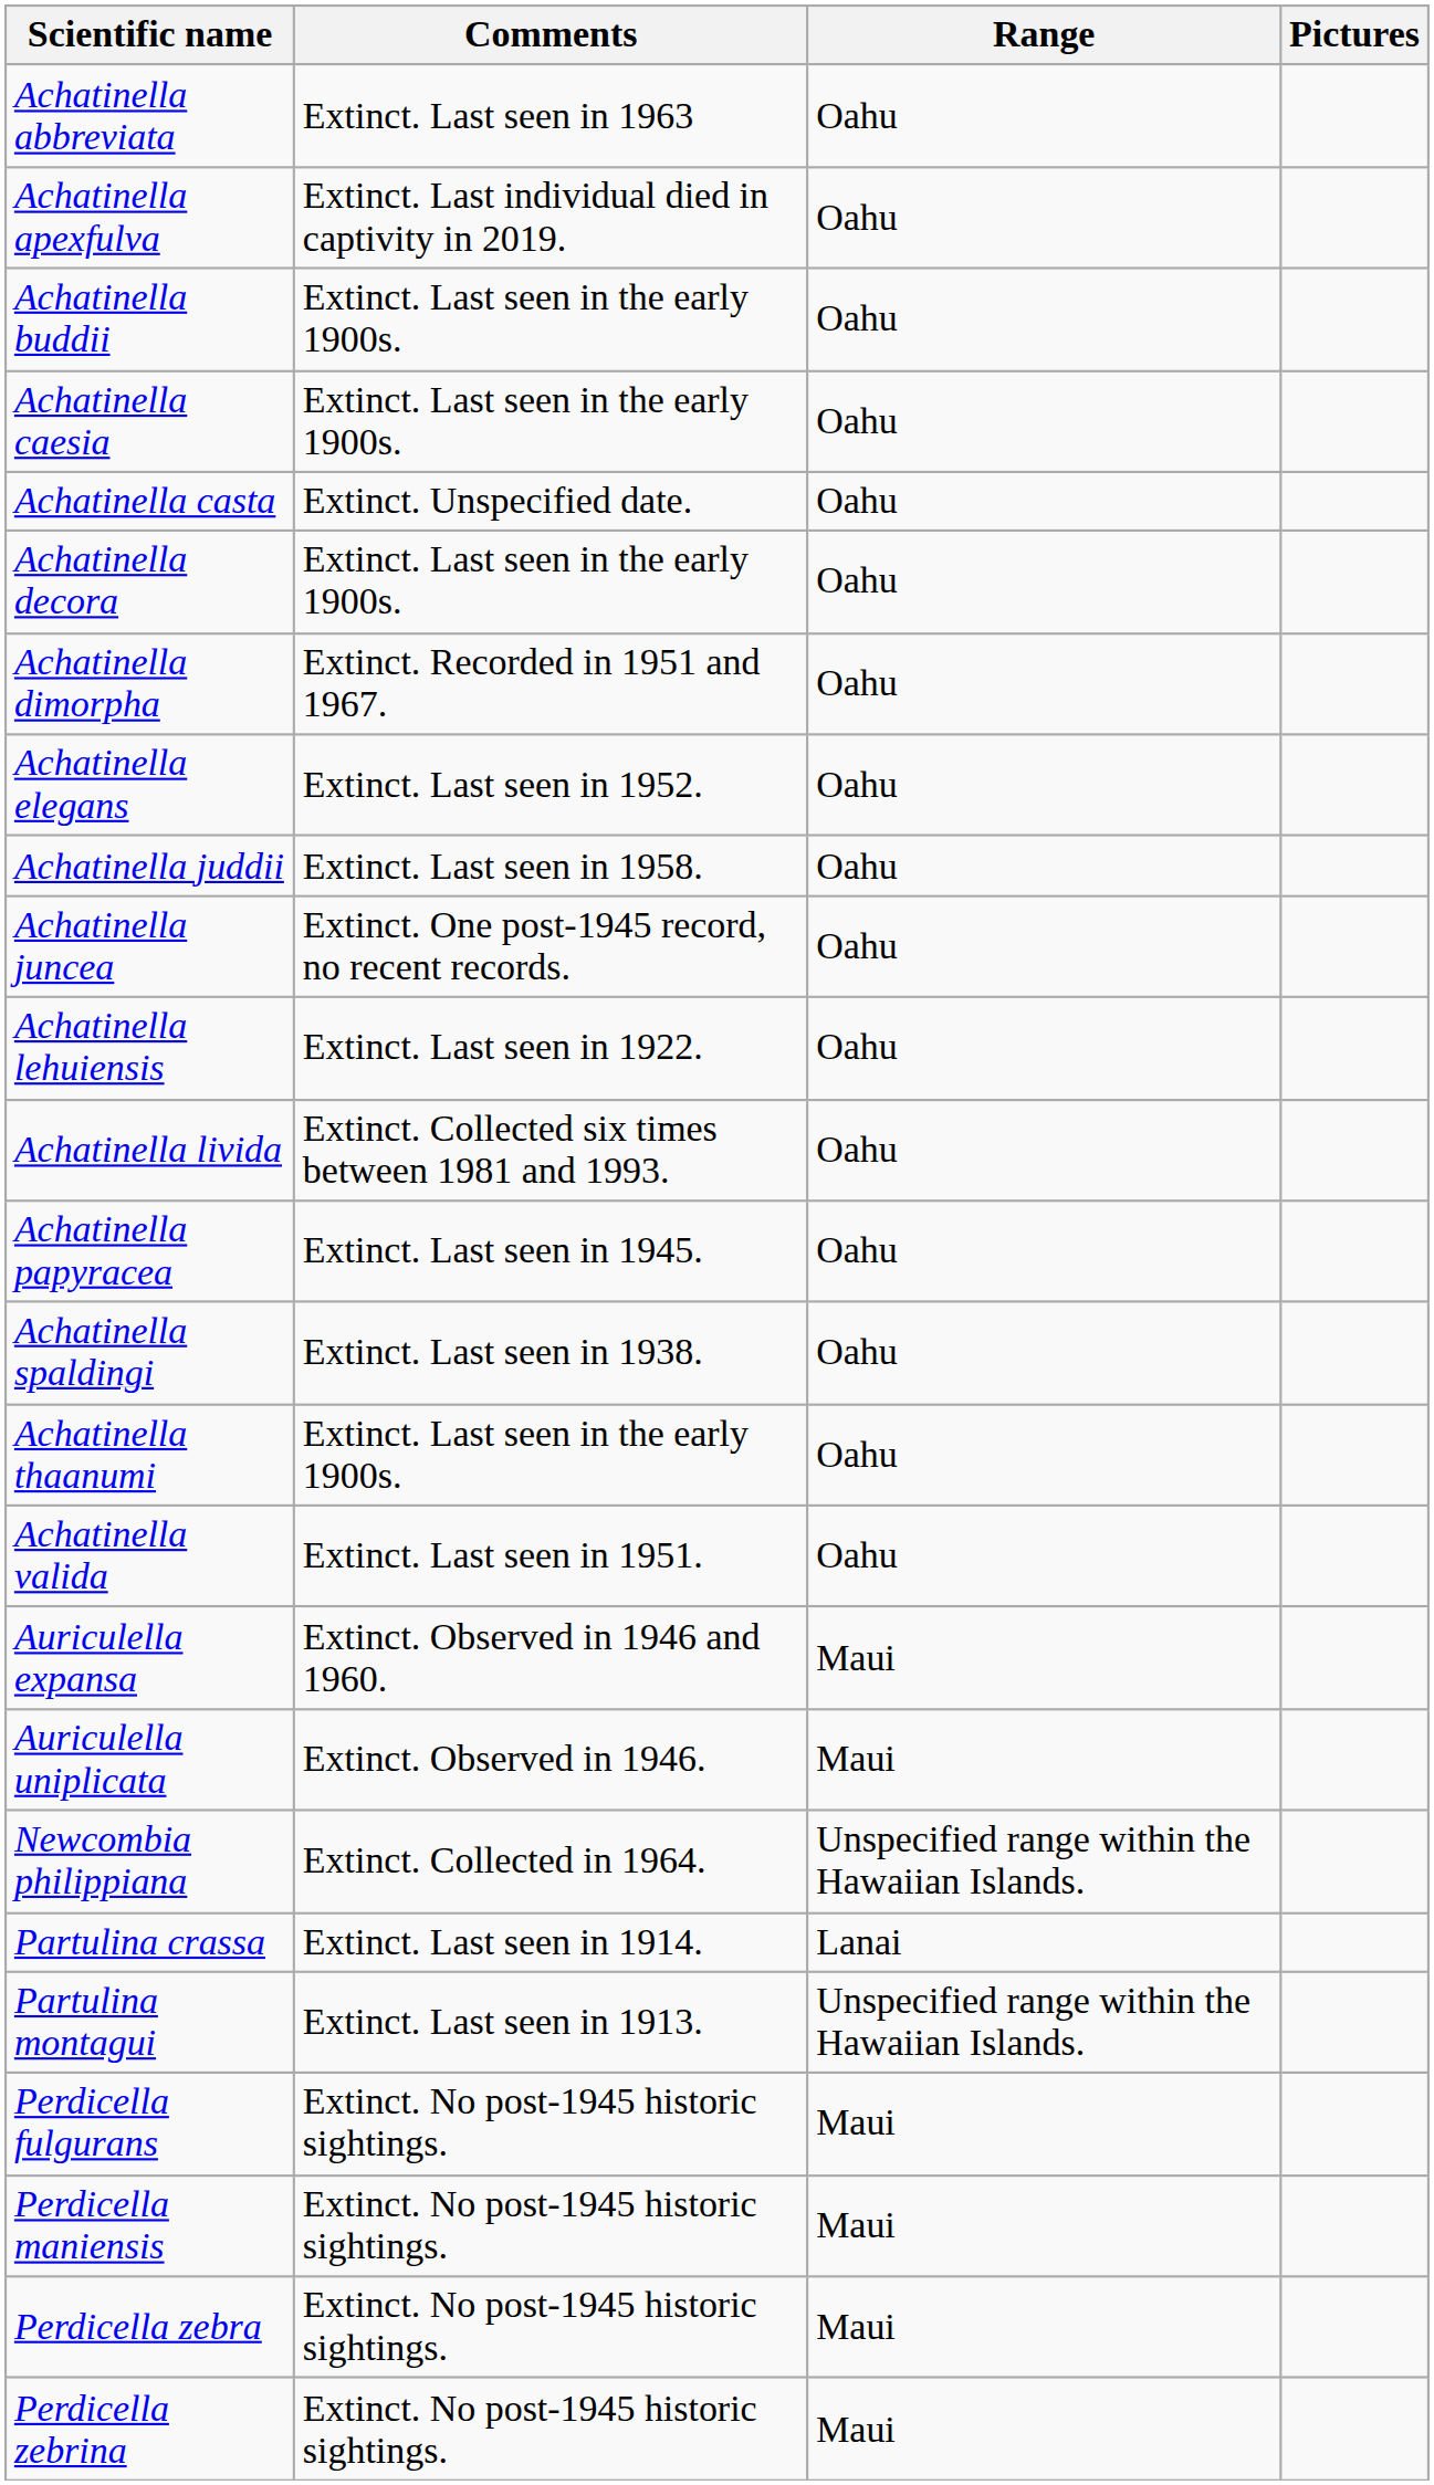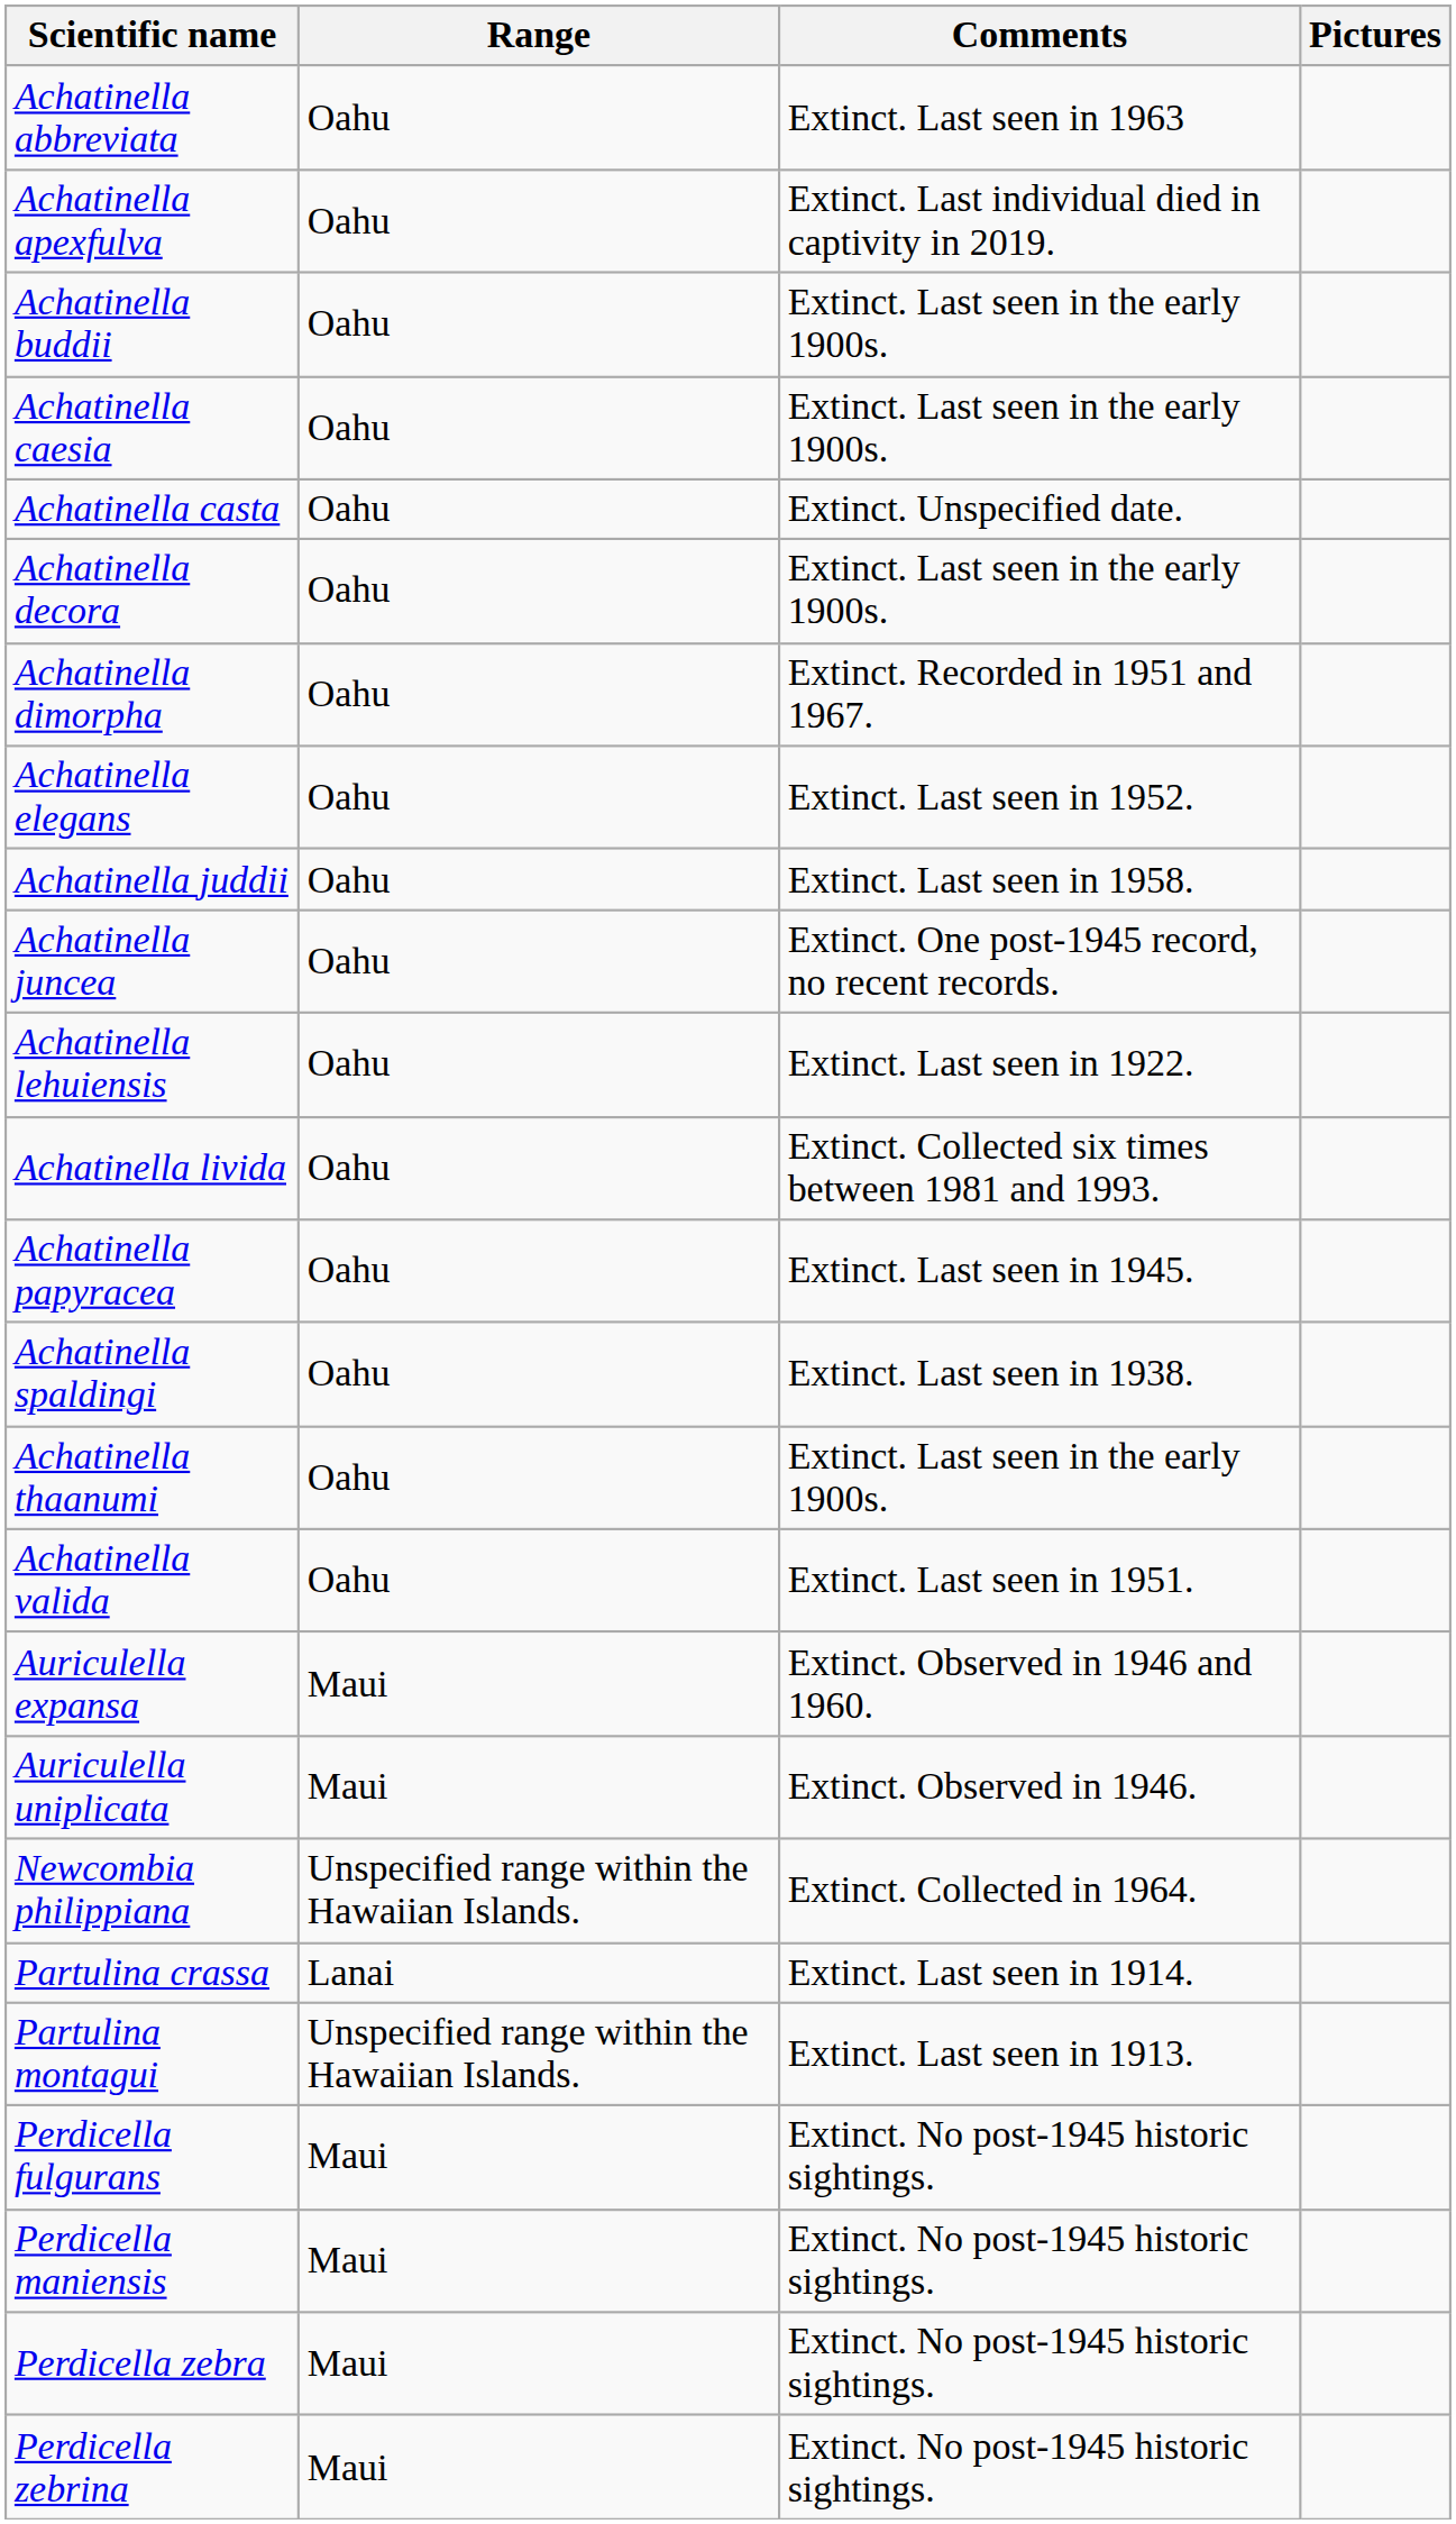 <table class="wikitable">
 <tr>
 <th>Scientific name</th>
+<th>Range</th>
 <th class="unsortable">Comments</th>
-<th>Range</th>
 <th class="unsortable">Pictures</th>
 </tr>
 <tr>
 <td><em><a href='#'>Achatinella abbreviata</a></em></td>
+<td>Oahu</td>
 <td>Extinct. Last seen in 1963</td>
-<td>Oahu</td>
 <td></td>
 </tr>
 <tr>
 <td><em><a href='#'>Achatinella apexfulva</a></em></td>
+<td>Oahu</td>
 <td>Extinct. Last individual died in captivity in 2019.</td>
-<td>Oahu</td>
 <td></td>
 </tr>
 <tr>
 <td><em><a href='#'>Achatinella buddii</a></em></td>
+<td>Oahu</td>
 <td>Extinct. Last seen in the early 1900s.</td>
-<td>Oahu</td>
 <td></td>
 </tr>
 <tr>
 <td><em><a href='#'>Achatinella caesia</a></em></td>
+<td>Oahu</td>
 <td>Extinct. Last seen in the early 1900s.</td>
-<td>Oahu</td>
 <td></td>
 </tr>
 <tr>
 <td><em><a href='#'>Achatinella casta</a></em></td>
+<td>Oahu</td>
 <td>Extinct. Unspecified date.</td>
-<td>Oahu</td>
 <td></td>
 </tr>
 <tr>
 <td><em><a href='#'>Achatinella decora</a></em></td>
+<td>Oahu</td>
 <td>Extinct. Last seen in the early 1900s.</td>
-<td>Oahu</td>
 <td></td>
 </tr>
 <tr>
 <td><em><a href='#'>Achatinella dimorpha</a></em></td>
+<td>Oahu</td>
 <td>Extinct. Recorded in 1951 and 1967.</td>
-<td>Oahu</td>
 <td></td>
 </tr>
 <tr>
 <td><em><a href='#'>Achatinella elegans</a></em></td>
+<td>Oahu</td>
 <td>Extinct. Last seen in 1952.</td>
-<td>Oahu</td>
 <td></td>
 </tr>
 <tr>
 <td><em><a href='#'>Achatinella juddii</a></em></td>
+<td>Oahu</td>
 <td>Extinct. Last seen in 1958.</td>
-<td>Oahu</td>
 <td></td>
 </tr>
 <tr>
 <td><em><a href='#'>Achatinella juncea</a></em></td>
+<td>Oahu</td>
 <td>Extinct. One post-1945 record, no recent records.</td>
-<td>Oahu</td>
 <td></td>
 </tr>
 <tr>
 <td><em><a href='#'>Achatinella lehuiensis</a></em></td>
+<td>Oahu</td>
 <td>Extinct. Last seen in 1922.</td>
-<td>Oahu</td>
 <td></td>
 </tr>
 <tr>
 <td><em><a href='#'>Achatinella livida</a></em></td>
+<td>Oahu</td>
 <td>Extinct. Collected six times between 1981 and 1993.</td>
-<td>Oahu</td>
 <td></td>
 </tr>
 <tr>
 <td><em><a href='#'>Achatinella papyracea</a></em></td>
+<td>Oahu</td>
 <td>Extinct. Last seen in 1945.</td>
-<td>Oahu</td>
 <td></td>
 </tr>
 <tr>
 <td><em><a href='#'>Achatinella spaldingi</a></em></td>
+<td>Oahu</td>
 <td>Extinct. Last seen in 1938.</td>
-<td>Oahu</td>
 <td></td>
 </tr>
 <tr>
 <td><em><a href='#'>Achatinella thaanumi</a></em></td>
+<td>Oahu</td>
 <td>Extinct. Last seen in the early 1900s.</td>
-<td>Oahu</td>
 <td></td>
 </tr>
 <tr>
 <td><em><a href='#'>Achatinella valida</a></em></td>
+<td>Oahu</td>
 <td>Extinct. Last seen in 1951.</td>
-<td>Oahu</td>
 <td></td>
 </tr>
 <tr>
 <td><em><a href='#'>Auriculella expansa</a></em></td>
+<td>Maui</td>
 <td>Extinct. Observed in 1946 and 1960.</td>
-<td>Maui</td>
 <td></td>
 </tr>
 <tr>
 <td><em><a href='#'>Auriculella uniplicata</a></em></td>
+<td>Maui</td>
 <td>Extinct. Observed in 1946.</td>
-<td>Maui</td>
 <td></td>
 </tr>
 <tr>
 <td><em><a href='#'>Newcombia philippiana</a></em></td>
+<td>Unspecified range within the Hawaiian Islands.</td>
 <td>Extinct. Collected in 1964.</td>
-<td>Unspecified range within the Hawaiian Islands.</td>
 <td></td>
 </tr>
 <tr>
 <td><em><a href='#'>Partulina crassa</a></em></td>
+<td>Lanai</td>
 <td>Extinct. Last seen in 1914.</td>
-<td>Lanai</td>
 <td></td>
 </tr>
 <tr>
 <td><em><a href='#'>Partulina montagui</a></em></td>
+<td>Unspecified range within the Hawaiian Islands.</td>
 <td>Extinct. Last seen in 1913.</td>
-<td>Unspecified range within the Hawaiian Islands.</td>
 <td></td>
 </tr>
 <tr>
 <td><em><a href='#'>Perdicella fulgurans</a></em></td>
+<td>Maui</td>
 <td>Extinct. No post-1945 historic sightings.</td>
-<td>Maui</td>
 <td></td>
 </tr>
 <tr>
 <td><em><a href='#'>Perdicella maniensis</a></em></td>
+<td>Maui</td>
 <td>Extinct. No post-1945 historic sightings.</td>
-<td>Maui</td>
 <td></td>
 </tr>
 <tr>
 <td><em><a href='#'>Perdicella zebra</a></em></td>
+<td>Maui</td>
 <td>Extinct. No post-1945 historic sightings.</td>
-<td>Maui</td>
 <td></td>
 </tr>
 <tr>
 <td><em><a href='#'>Perdicella zebrina</a></em></td>
+<td>Maui</td>
 <td>Extinct. No post-1945 historic sightings.</td>
-<td>Maui</td>
 <td></td>
 </tr>
 </table>
